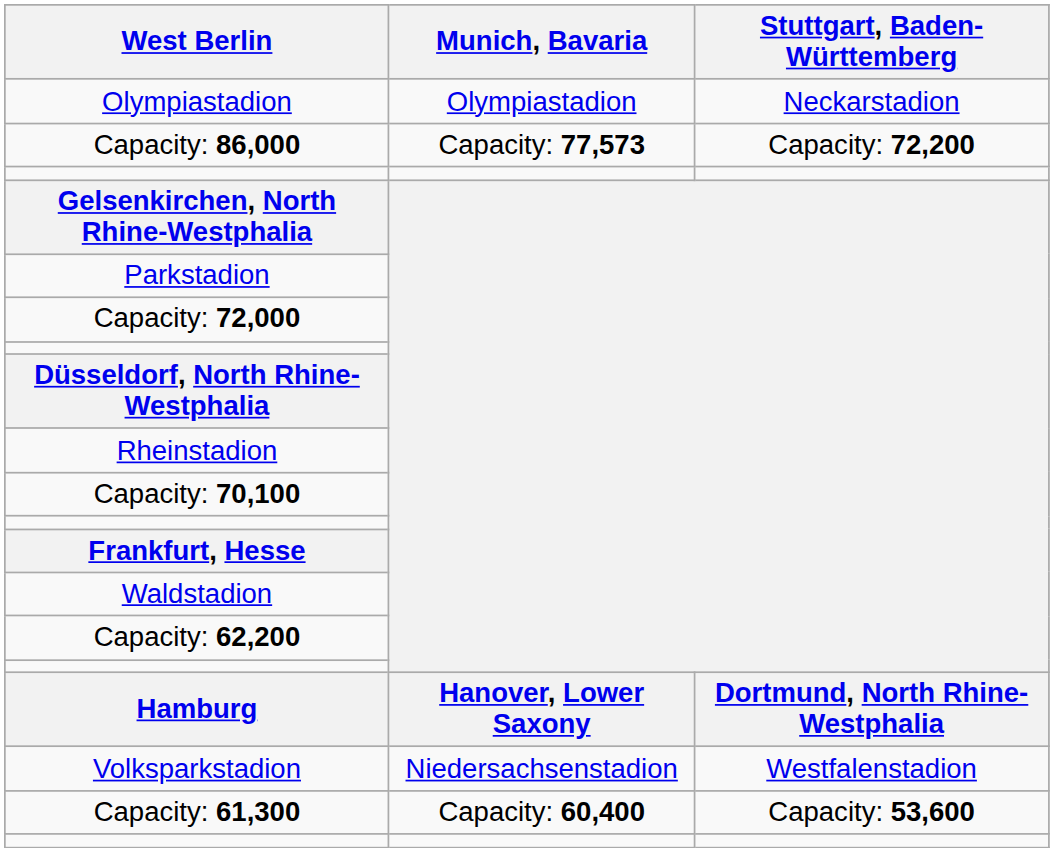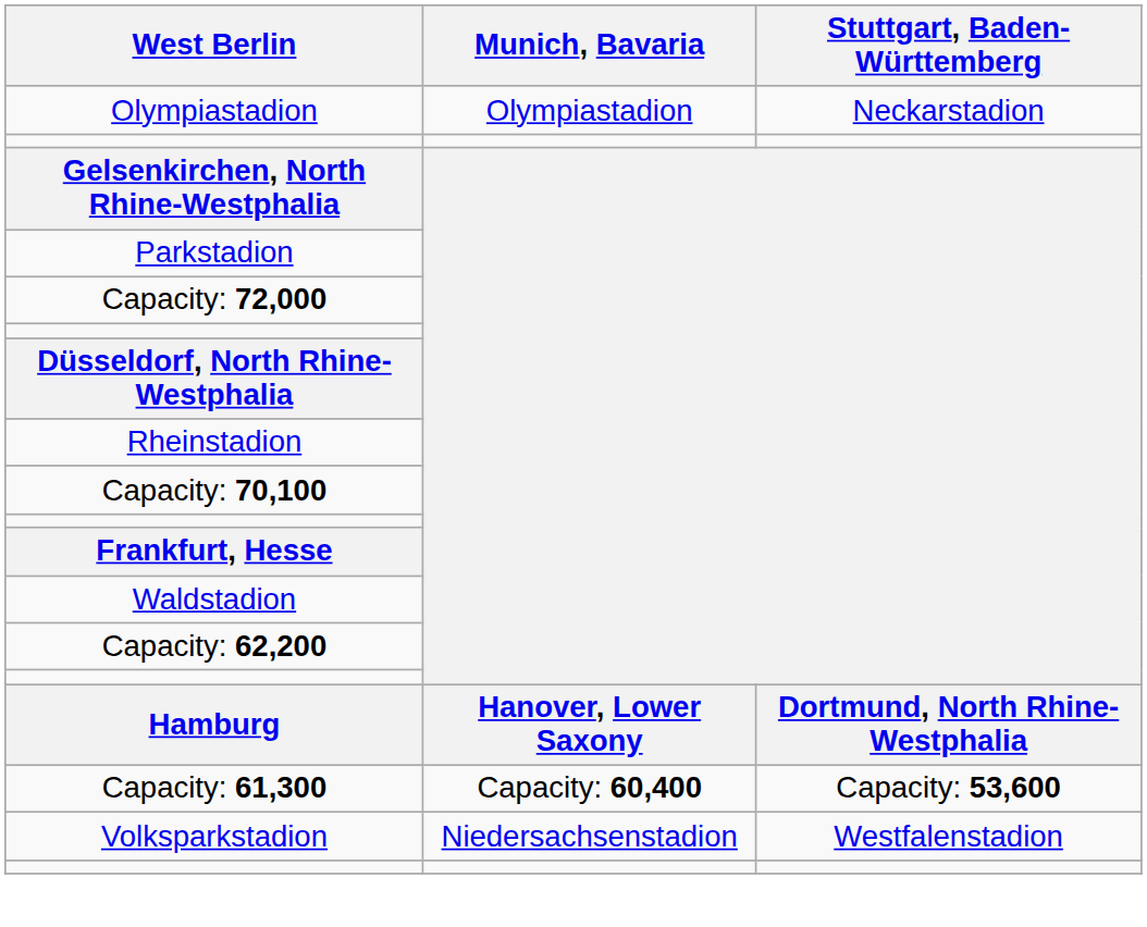 <table class="wikitable" style="text-align:center">
 <tr>
 <th><a href='#'>West Berlin</a></th>
 <th><a href='#'>Munich</a>, <a href='#'>Bavaria</a></th>
 <th><a href='#'>Stuttgart</a>, <a href='#'>Baden-Württemberg</a></th>
 </tr>
 <tr>
 <td><a href='#'>Olympiastadion</a></td>
 <td><a href='#'>Olympiastadion</a></td>
 <td><a href='#'>Neckarstadion</a></td>
-</tr>
-<tr>
-<td>Capacity: <strong>86,000</strong></td>
-<td>Capacity: <strong>77,573</strong></td>
-<td>Capacity: <strong>72,200</strong></td>
 </tr>
 <tr>
 <td></td>
 <td></td>
 <td></td>
 </tr>
 <tr>
 <th><a href='#'>Gelsenkirchen</a>, <a href='#'>North Rhine-Westphalia</a></th>
 <th colspan="2" rowspan="12"></th>
 </tr>
 <tr>
 <td><a href='#'>Parkstadion</a></td>
 </tr>
 <tr>
 <td>Capacity: <strong>72,000</strong></td>
 </tr>
 <tr>
 <td></td>
 </tr>
 <tr>
 <th><a href='#'>Düsseldorf</a>, <a href='#'>North Rhine-Westphalia</a></th>
 </tr>
 <tr>
 <td><a href='#'>Rheinstadion</a></td>
 </tr>
 <tr>
 <td>Capacity: <strong>70,100</strong></td>
 </tr>
 <tr>
 <td></td>
 </tr>
 <tr>
 <th><a href='#'>Frankfurt</a>, <a href='#'>Hesse</a></th>
 </tr>
 <tr>
 <td><a href='#'>Waldstadion</a></td>
 </tr>
 <tr>
 <td>Capacity: <strong>62,200</strong></td>
 </tr>
 <tr>
 <td></td>
 </tr>
 <tr>
 <th><a href='#'>Hamburg</a></th>
 <th><a href='#'>Hanover</a>, <a href='#'>Lower Saxony</a></th>
 <th><a href='#'>Dortmund</a>, <a href='#'>North Rhine-Westphalia</a></th>
 </tr>
 <tr>
+<td>Capacity: <strong>61,300</strong></td>
+<td>Capacity: <strong>60,400</strong></td>
+<td>Capacity: <strong>53,600</strong></td>
+</tr>
+<tr>
 <td><a href='#'>Volksparkstadion</a></td>
 <td><a href='#'>Niedersachsenstadion</a></td>
 <td><a href='#'>Westfalenstadion</a></td>
-</tr>
-<tr>
-<td>Capacity: <strong>61,300</strong></td>
-<td>Capacity: <strong>60,400</strong></td>
-<td>Capacity: <strong>53,600</strong></td>
 </tr>
 <tr>
 <td></td>
 <td></td>
 <td></td>
 </tr>
 </table>
